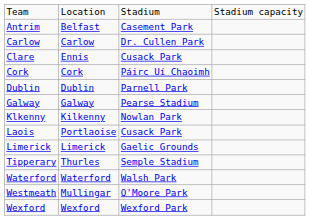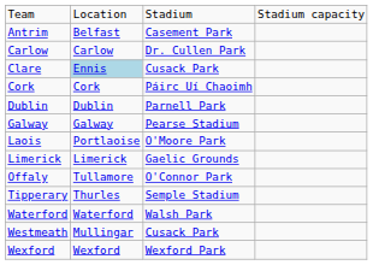 <table class="wikitable" style="margin:0.5em auto">
 <tr>
 <td>Team</td>
 <td>Location</td>
 <td>Stadium</td>
 <td>Stadium capacity</td>
 </tr>
 <tr>
 <td><a href='#'>Antrim</a></td>
 <td><a href='#'>Belfast</a></td>
 <td><a href='#'>Casement Park</a></td>
 <td></td>
 </tr>
 <tr>
 <td><a href='#'>Carlow</a></td>
 <td><a href='#'>Carlow</a></td>
 <td><a href='#'>Dr. Cullen Park</a></td>
 <td></td>
 </tr>
 <tr>
 <td><a href='#'>Clare</a></td>
-<td><a href='#'>Ennis</a></td>
+<td style="background: lightblue;"><a href='#'>Ennis</a></td>
 <td><a href='#'>Cusack Park</a></td>
 <td></td>
 </tr>
 <tr>
 <td><a href='#'>Cork</a></td>
 <td><a href='#'>Cork</a></td>
 <td><a href='#'>Páirc Uí Chaoimh</a></td>
 <td></td>
 </tr>
 <tr>
 <td><a href='#'>Dublin</a></td>
 <td><a href='#'>Dublin</a></td>
 <td><a href='#'>Parnell Park</a></td>
 <td></td>
 </tr>
 <tr>
 <td><a href='#'>Galway</a></td>
 <td><a href='#'>Galway</a></td>
 <td><a href='#'>Pearse Stadium</a></td>
 <td></td>
 </tr>
 <tr>
-<td><a href='#'>Klkenny</a></td>
-<td><a href='#'>Kilkenny</a></td>
-<td><a href='#'>Nowlan Park</a></td>
-<td></td>
-</tr>
-<tr>
 <td><a href='#'>Laois</a></td>
 <td><a href='#'>Portlaoise</a></td>
-<td><a href='#'>Cusack Park</a></td>
+<td><a href='#'>O'Moore Park</a></td>
 <td></td>
 </tr>
 <tr>
 <td><a href='#'>Limerick</a></td>
 <td><a href='#'>Limerick</a></td>
 <td><a href='#'>Gaelic Grounds</a></td>
+<td></td>
+</tr>
+<tr>
+<td><a href='#'>Offaly</a></td>
+<td><a href='#'>Tullamore</a></td>
+<td><a href='#'>O'Connor Park</a></td>
 <td></td>
 </tr>
 <tr>
 <td><a href='#'>Tipperary</a></td>
 <td><a href='#'>Thurles</a></td>
 <td><a href='#'>Semple Stadium</a></td>
 <td></td>
 </tr>
 <tr>
 <td><a href='#'>Waterford</a></td>
 <td><a href='#'>Waterford</a></td>
 <td><a href='#'>Walsh Park</a></td>
 <td></td>
 </tr>
 <tr>
 <td><a href='#'>Westmeath</a></td>
 <td><a href='#'>Mullingar</a></td>
-<td><a href='#'>O'Moore Park</a></td>
+<td><a href='#'>Cusack Park</a></td>
 <td></td>
 </tr>
 <tr>
 <td><a href='#'>Wexford</a></td>
 <td><a href='#'>Wexford</a></td>
 <td><a href='#'>Wexford Park</a></td>
 <td></td>
 </tr>
 </table>
